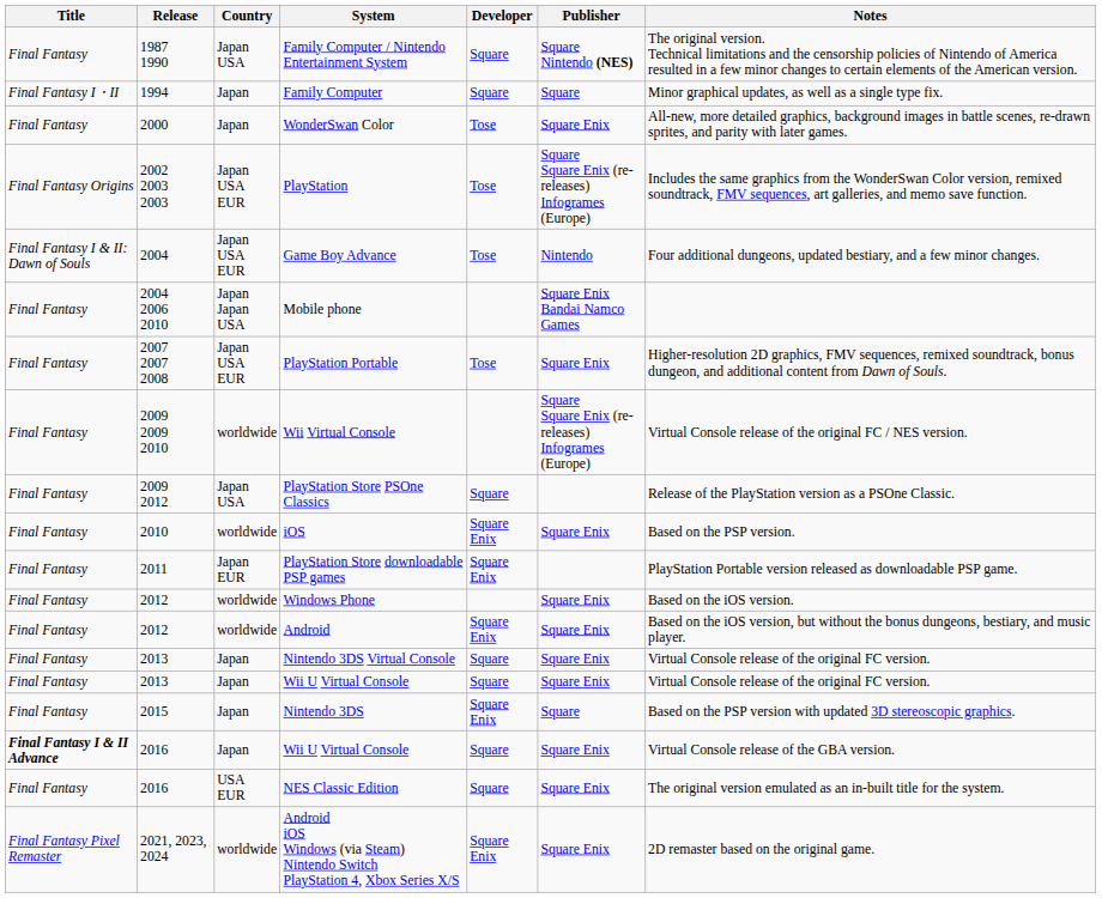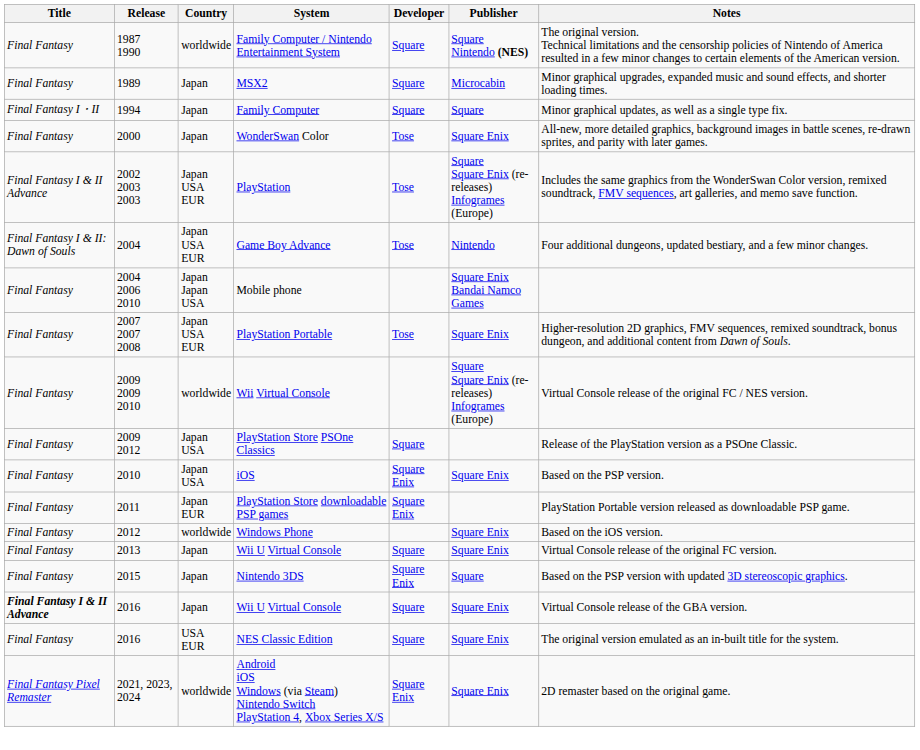 <table class="wikitable sortable">
 <tr>
 <th scope="col">Title</th>
 <th scope="col">Release</th>
 <th scope="col">Country</th>
 <th scope="col">System</th>
 <th scope="col">Developer</th>
 <th scope="col">Publisher</th>
 <th scope="col" class="unsortable">Notes</th>
 </tr>
 <tr>
 <td><em>Final Fantasy</em></td>
 <td>1987<br>1990</td>
-<td>Japan<br>USA</td>
+<td>worldwide</td>
 <td><a href='#'>Family Computer / Nintendo Entertainment System</a></td>
 <td><a href='#'>Square</a></td>
 <td><a href='#'>Square</a><br><a href='#'>Nintendo</a> <strong>(NES)</strong></td>
 <td>The original version.<br> Technical limitations and the censorship policies of Nintendo of America resulted in a few minor changes to certain elements of the American version.</td>
+</tr>
+<tr>
+<td><em>Final Fantasy</em></td>
+<td>1989</td>
+<td>Japan</td>
+<td><a href='#'>MSX2</a></td>
+<td><a href='#'>Square</a></td>
+<td><a href='#'>Microcabin</a></td>
+<td>Minor graphical upgrades, expanded music and sound effects, and shorter loading times.</td>
 </tr>
 <tr>
 <td><em>Final Fantasy I・II</em></td>
 <td>1994</td>
 <td>Japan</td>
 <td><a href='#'>Family Computer</a></td>
 <td><a href='#'>Square</a></td>
 <td><a href='#'>Square</a></td>
 <td>Minor graphical updates, as well as a single type fix.</td>
 </tr>
 <tr>
 <td><em>Final Fantasy</em></td>
 <td>2000</td>
 <td>Japan</td>
 <td><a href='#'>WonderSwan</a> Color</td>
 <td><a href='#'>Tose</a></td>
 <td><a href='#'>Square Enix</a></td>
 <td>All-new, more detailed graphics, background images in battle scenes, re-drawn sprites, and parity with later games.</td>
 </tr>
 <tr>
-<td><em>Final Fantasy Origins</em></td>
+<td><em>Final Fantasy I & II Advance</em></td>
 <td>2002<br>2003<br>2003</td>
 <td>Japan<br>USA<br>EUR</td>
 <td><a href='#'>PlayStation</a></td>
 <td><a href='#'>Tose</a></td>
 <td><a href='#'>Square</a><br><a href='#'>Square Enix</a> (re-releases)<br><a href='#'>Infogrames</a> (Europe)</td>
 <td>Includes the same graphics from the WonderSwan Color version, remixed soundtrack, <a href='#'>FMV sequences</a>, art galleries, and memo save function.</td>
 </tr>
 <tr>
 <td><em>Final Fantasy I & II: Dawn of Souls</em></td>
 <td>2004</td>
 <td>Japan<br>USA<br>EUR</td>
 <td><a href='#'>Game Boy Advance</a></td>
 <td><a href='#'>Tose</a></td>
 <td><a href='#'>Nintendo</a></td>
 <td>Four additional dungeons, updated bestiary, and a few minor changes.</td>
 </tr>
 <tr>
 <td><em>Final Fantasy</em></td>
 <td>2004<br>2006<br>2010</td>
 <td>Japan<br>Japan<br>USA</td>
 <td>Mobile phone</td>
 <td></td>
 <td><a href='#'>Square Enix</a><br><a href='#'>Bandai Namco Games</a></td>
 <td></td>
 </tr>
 <tr>
 <td><em>Final Fantasy</em></td>
 <td>2007<br>2007<br>2008</td>
 <td>Japan<br>USA<br>EUR</td>
 <td><a href='#'>PlayStation Portable</a></td>
 <td><a href='#'>Tose</a></td>
 <td><a href='#'>Square Enix</a></td>
 <td>Higher-resolution 2D graphics, FMV sequences, remixed soundtrack, bonus dungeon, and additional content from <em>Dawn of Souls</em>.</td>
 </tr>
 <tr>
 <td><em>Final Fantasy</em></td>
 <td>2009<br>2009<br>2010</td>
 <td>worldwide</td>
 <td><a href='#'>Wii</a> <a href='#'>Virtual Console</a></td>
 <td></td>
 <td><a href='#'>Square</a><br><a href='#'>Square Enix</a> (re-releases)<br><a href='#'>Infogrames</a> (Europe)</td>
 <td>Virtual Console release of the original FC / NES version.</td>
 </tr>
 <tr>
 <td><em>Final Fantasy</em></td>
 <td>2009<br>2012</td>
 <td>Japan<br>USA</td>
 <td><a href='#'>PlayStation Store</a> <a href='#'>PSOne Classics</a></td>
 <td><a href='#'>Square</a></td>
 <td></td>
 <td>Release of the PlayStation version as a PSOne Classic.</td>
 </tr>
 <tr>
 <td><em>Final Fantasy</em></td>
 <td>2010</td>
-<td>worldwide</td>
+<td>Japan<br>USA</td>
 <td><a href='#'>iOS</a></td>
 <td><a href='#'>Square Enix</a></td>
 <td><a href='#'>Square Enix</a></td>
 <td>Based on the PSP version.</td>
 </tr>
 <tr>
 <td><em>Final Fantasy</em></td>
 <td>2011</td>
 <td>Japan<br>EUR</td>
 <td><a href='#'>PlayStation Store</a> <a href='#'>downloadable PSP games</a></td>
 <td><a href='#'>Square Enix</a></td>
 <td></td>
 <td>PlayStation Portable version released as downloadable PSP game.</td>
 </tr>
 <tr>
 <td><em>Final Fantasy</em></td>
 <td>2012</td>
 <td>worldwide</td>
 <td><a href='#'>Windows Phone</a></td>
 <td></td>
 <td><a href='#'>Square Enix</a></td>
 <td>Based on the iOS version.</td>
-</tr>
-<tr>
-<td><em>Final Fantasy</em></td>
-<td>2012</td>
-<td>worldwide</td>
-<td><a href='#'>Android</a></td>
-<td><a href='#'>Square Enix</a></td>
-<td><a href='#'>Square Enix</a></td>
-<td>Based on the iOS version, but without the bonus dungeons, bestiary, and music player.</td>
-</tr>
-<tr>
-<td><em>Final Fantasy</em></td>
-<td>2013</td>
-<td>Japan</td>
-<td><a href='#'>Nintendo 3DS</a> <a href='#'>Virtual Console</a></td>
-<td><a href='#'>Square</a></td>
-<td><a href='#'>Square Enix</a></td>
-<td>Virtual Console release of the original FC version.</td>
 </tr>
 <tr>
 <td><em>Final Fantasy</em></td>
 <td>2013</td>
 <td>Japan</td>
 <td><a href='#'>Wii U</a> <a href='#'>Virtual Console</a></td>
 <td><a href='#'>Square</a></td>
 <td><a href='#'>Square Enix</a></td>
 <td>Virtual Console release of the original FC version.</td>
 </tr>
 <tr>
 <td><em>Final Fantasy</em></td>
 <td>2015</td>
 <td>Japan</td>
 <td><a href='#'>Nintendo 3DS</a></td>
 <td><a href='#'>Square Enix</a></td>
 <td><a href='#'>Square</a></td>
 <td>Based on the PSP version with updated <a href='#'>3D stereoscopic graphics</a>.</td>
 </tr>
 <tr>
 <td><strong><em>Final Fantasy I & II Advance</em></strong></td>
 <td>2016</td>
 <td>Japan</td>
 <td><a href='#'>Wii U</a> <a href='#'>Virtual Console</a></td>
 <td><a href='#'>Square</a></td>
 <td><a href='#'>Square Enix</a></td>
 <td>Virtual Console release of the GBA version.</td>
 </tr>
 <tr>
 <td><em>Final Fantasy</em></td>
 <td>2016</td>
 <td>USA<br>EUR</td>
 <td><a href='#'>NES Classic Edition</a></td>
 <td><a href='#'>Square</a></td>
 <td><a href='#'>Square Enix</a></td>
 <td>The original version emulated as an in-built title for the system.</td>
 </tr>
 <tr>
 <td><em><a href='#'>Final Fantasy Pixel Remaster</a></em></td>
 <td>2021, 2023, 2024</td>
 <td>worldwide</td>
 <td><a href='#'>Android</a><br><a href='#'>iOS</a><br><a href='#'>Windows</a> (via <a href='#'>Steam</a>)<br><a href='#'>Nintendo Switch</a><br><a href='#'>PlayStation 4</a>, <a href='#'>Xbox Series X/S</a></td>
 <td><a href='#'>Square Enix</a></td>
 <td><a href='#'>Square Enix</a></td>
 <td>2D remaster based on the original game.</td>
 </tr>
 </table>
